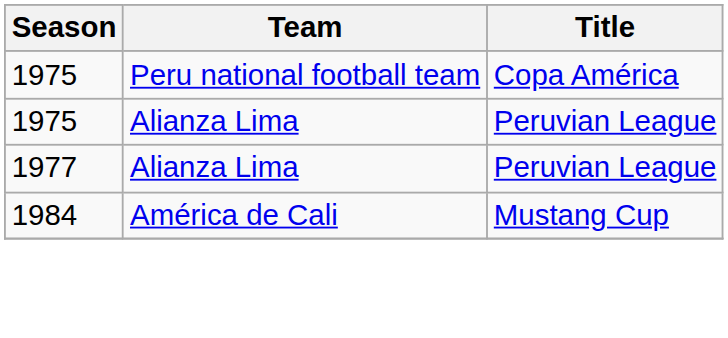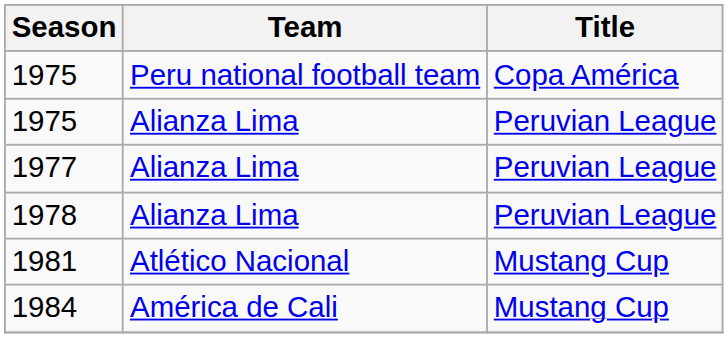 <table class="wikitable">
 <tr>
 <th>Season</th>
 <th>Team</th>
 <th>Title</th>
 </tr>
 <tr>
 <td>1975</td>
 <td><a href='#'>Peru national football team</a></td>
 <td><a href='#'>Copa América</a></td>
 </tr>
 <tr>
 <td>1975</td>
 <td><a href='#'>Alianza Lima</a></td>
 <td><a href='#'>Peruvian League</a></td>
 </tr>
 <tr>
 <td>1977</td>
 <td><a href='#'>Alianza Lima</a></td>
 <td><a href='#'>Peruvian League</a></td>
 </tr>
 <tr>
+<td>1978</td>
+<td><a href='#'>Alianza Lima</a></td>
+<td><a href='#'>Peruvian League</a></td>
+</tr>
+<tr>
+<td>1981</td>
+<td><a href='#'>Atlético Nacional</a></td>
+<td><a href='#'>Mustang Cup</a></td>
+</tr>
+<tr>
 <td>1984</td>
 <td><a href='#'>América de Cali</a></td>
 <td><a href='#'>Mustang Cup</a></td>
 </tr>
 <tr>
 </tr>
 </table>
